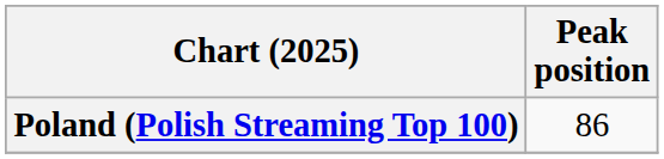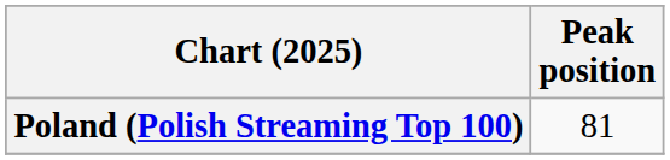 <table class="wikitable plainrowheaders" style="text-align:center">
 <tr>
 <th scope="col">Chart (2025)</th>
 <th scope="col">Peak<br>position</th>
 </tr>
 <tr>
 <th scope="row">Poland (<a href='#'>Polish Streaming Top 100</a>)</th>
-<td>86</td>
+<td>81</td>
 </tr>
 <tr>
 </tr>
 </table>
